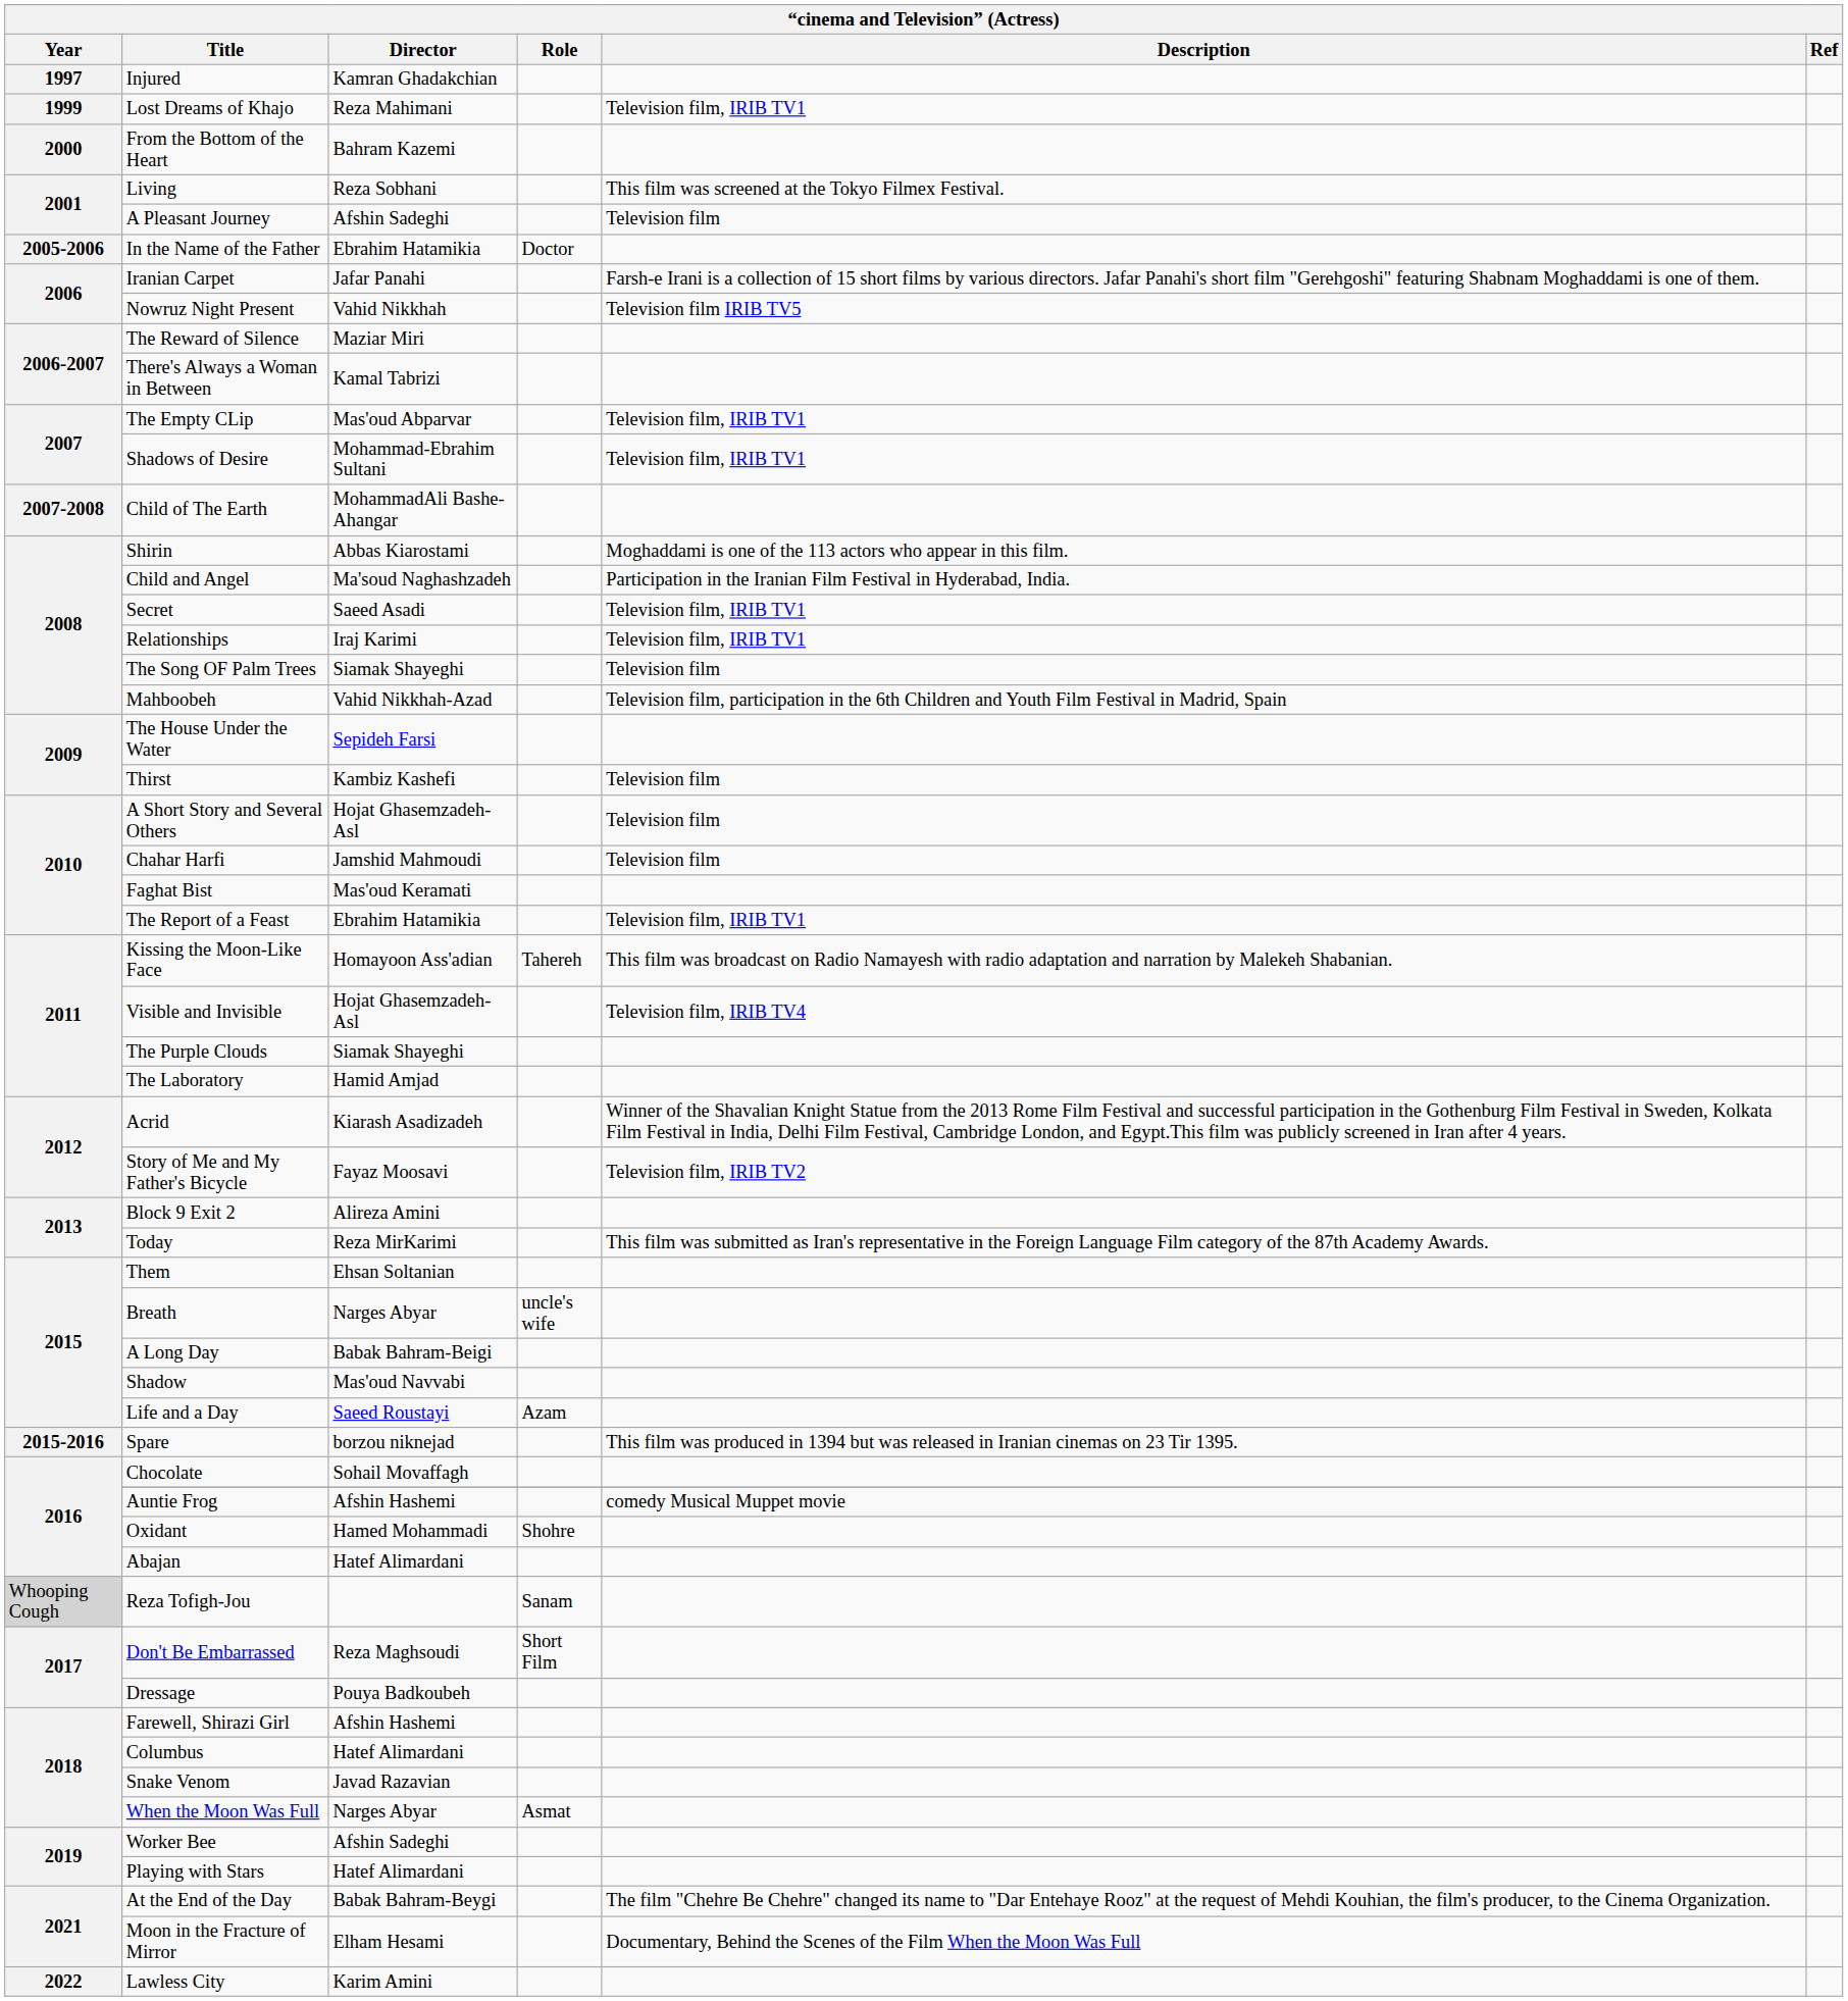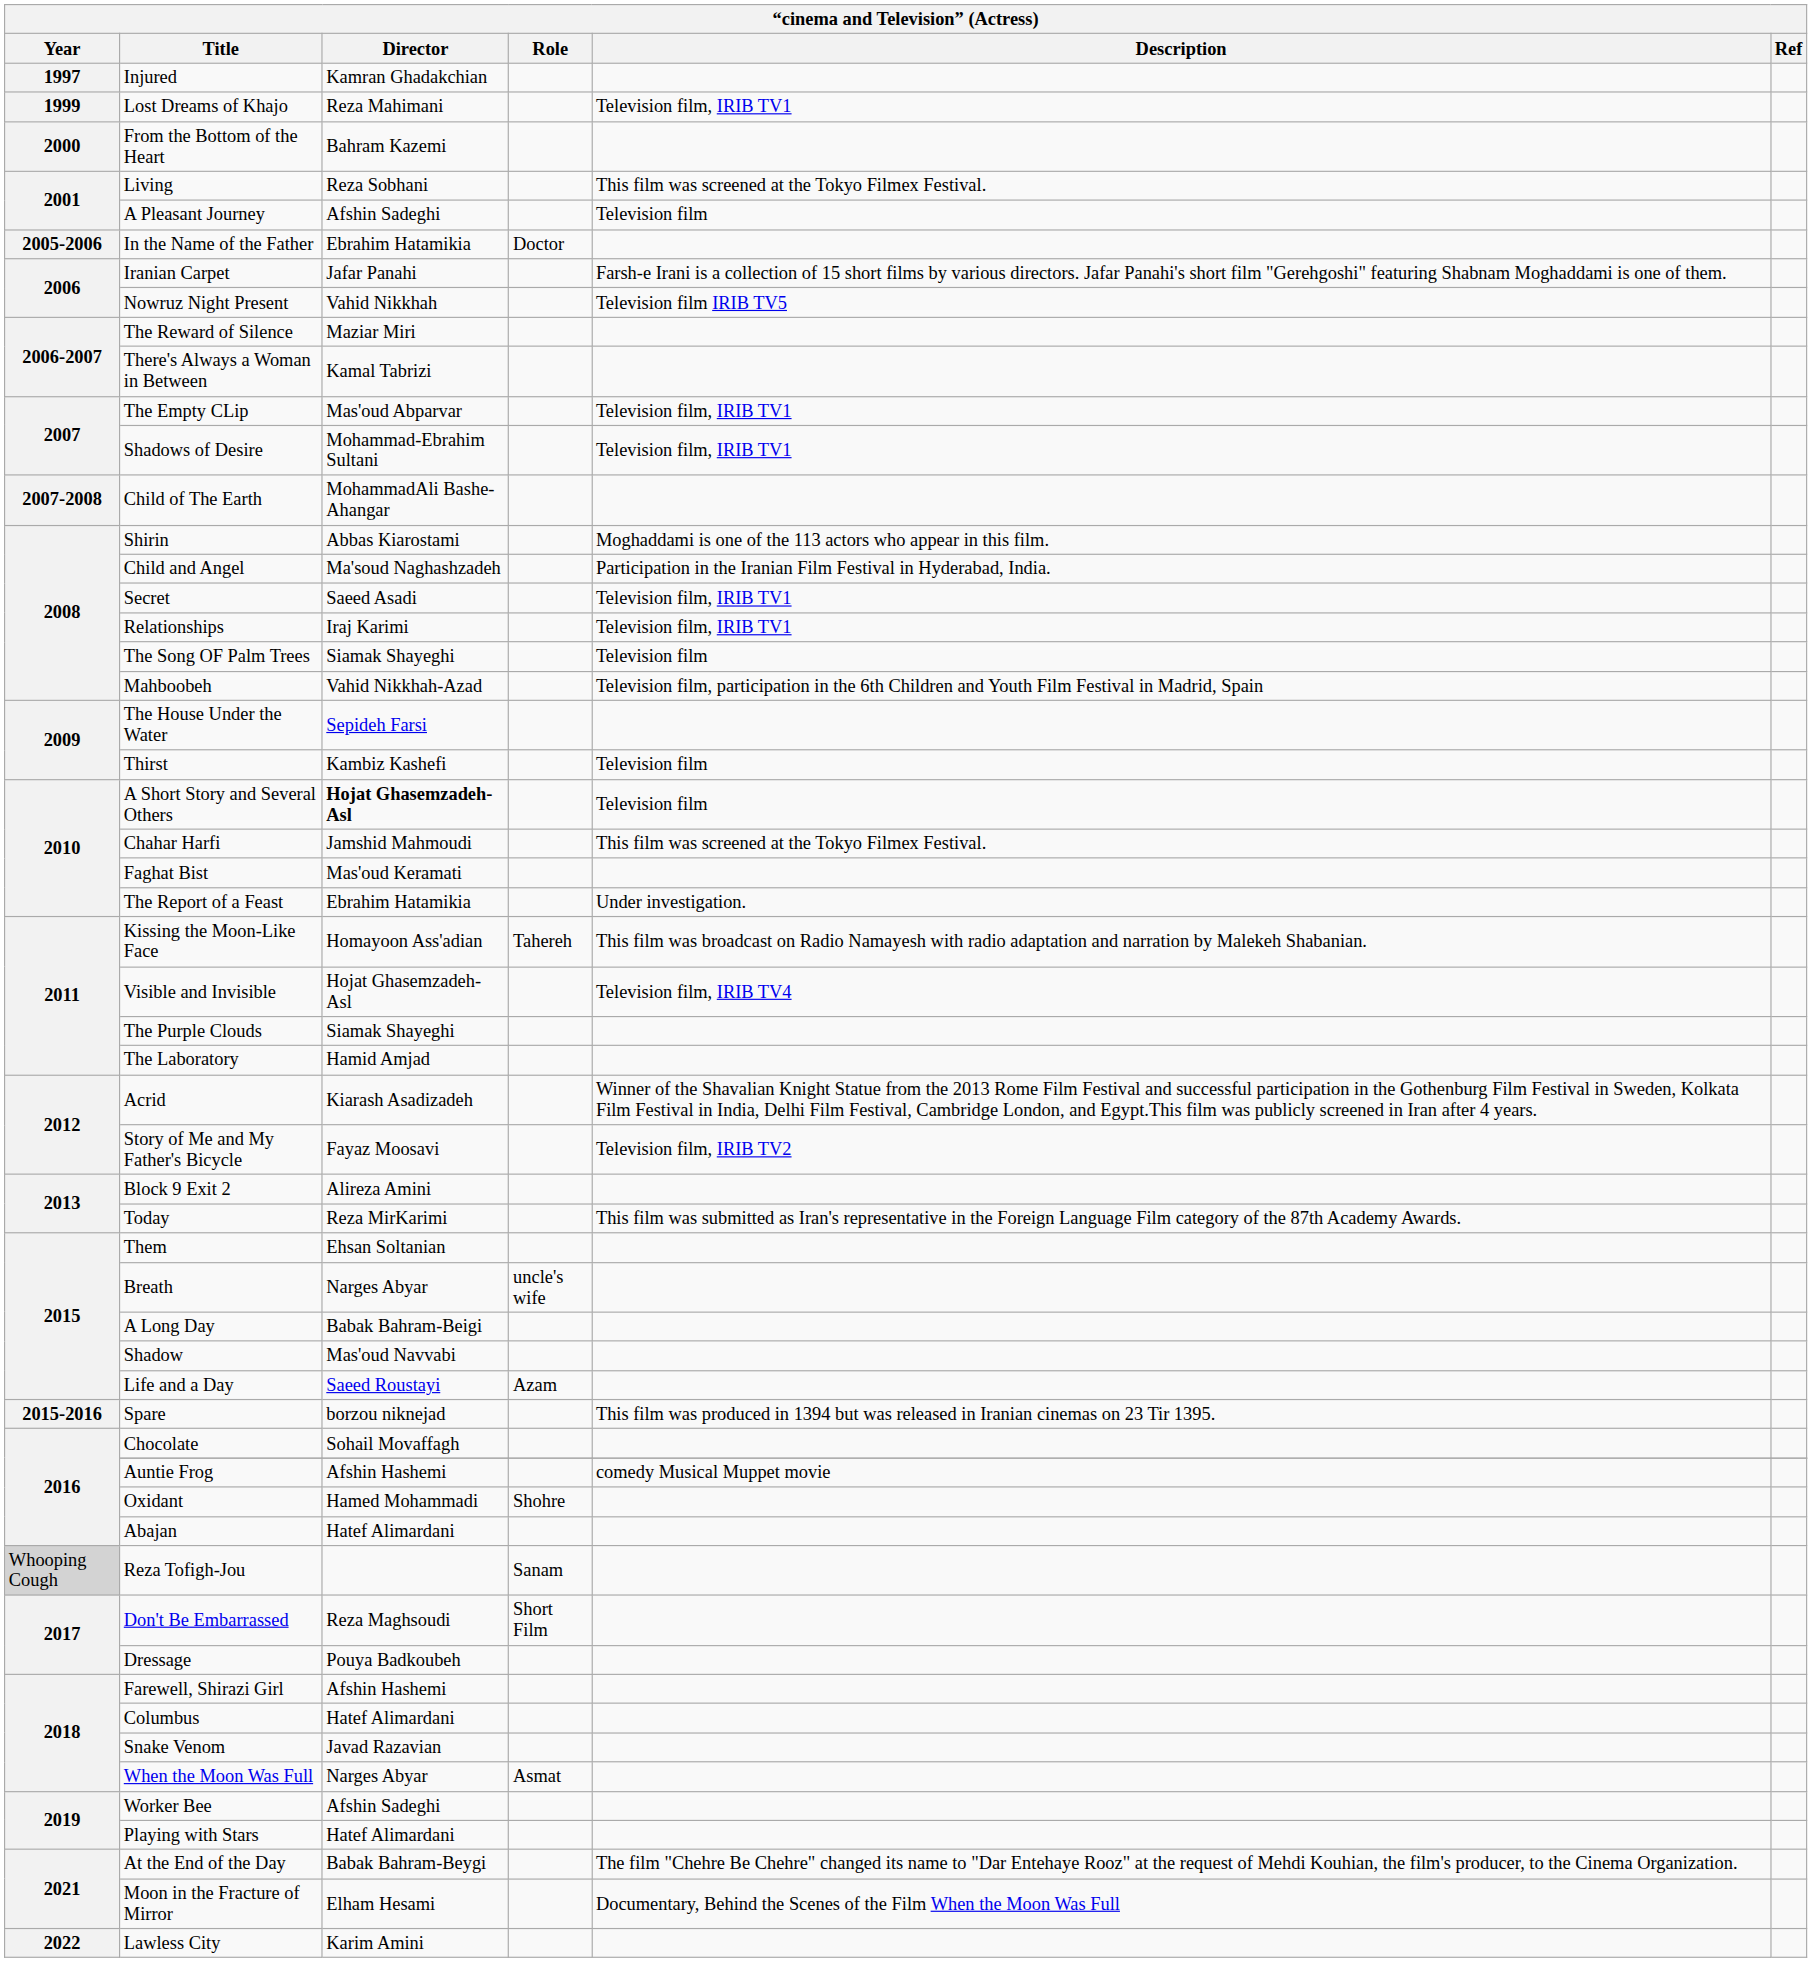 <table class="wikitable sortable plainrowheaders">
 <tr>
 <th colspan="6">“cinema and Television” (Actress)</th>
 </tr>
 <tr>
 <th scope="col">Year</th>
 <th scope="col">Title</th>
 <th scope="col">Director</th>
 <th scope="col">Role</th>
 <th scope="col" class="unsortable">Description</th>
 <th scope="col" class="unsortable">Ref</th>
 </tr>
 <tr>
 <th>1997</th>
 <td>Injured</td>
 <td>Kamran Ghadakchian</td>
 <td></td>
 <td></td>
 <td></td>
 </tr>
 <tr>
 <th>1999</th>
 <td>Lost Dreams of Khajo</td>
 <td>Reza Mahimani</td>
 <td></td>
 <td>Television film, <a href='#'>IRIB TV1</a></td>
 <td></td>
 </tr>
 <tr>
 <th>2000</th>
 <td>From the Bottom of the Heart</td>
 <td>Bahram Kazemi</td>
 <td></td>
 <td></td>
 <td></td>
 </tr>
 <tr>
 <th rowspan="2">2001</th>
 <td>Living</td>
 <td>Reza Sobhani</td>
 <td></td>
 <td>This film was screened at the Tokyo Filmex Festival.</td>
 <td></td>
 </tr>
 <tr>
 <td>A Pleasant Journey</td>
 <td>Afshin Sadeghi</td>
 <td></td>
 <td>Television film</td>
 <td></td>
 </tr>
 <tr>
 <th>2005-2006</th>
 <td>In the Name of the Father</td>
 <td>Ebrahim Hatamikia</td>
 <td>Doctor</td>
 <td></td>
 <td></td>
 </tr>
 <tr>
 <th rowspan="2">2006</th>
 <td>Iranian Carpet</td>
 <td>Jafar Panahi</td>
 <td></td>
 <td>Farsh-e Irani is a collection of 15 short films by various directors. Jafar Panahi's short film "Gerehgoshi" featuring Shabnam Moghaddami is one of them.</td>
 <td></td>
 </tr>
 <tr>
 <td>Nowruz Night Present</td>
 <td>Vahid Nikkhah</td>
 <td></td>
 <td>Television film <a href='#'>IRIB TV5</a></td>
 <td></td>
 </tr>
 <tr>
 <th rowspan="2">2006-2007</th>
 <td>The Reward of Silence</td>
 <td>Maziar Miri</td>
 <td></td>
 <td></td>
 <td></td>
 </tr>
 <tr>
 <td>There's Always a Woman in Between</td>
 <td>Kamal Tabrizi</td>
 <td></td>
 <td></td>
 <td></td>
 </tr>
 <tr>
 <th rowspan="2">2007</th>
 <td>The Empty CLip</td>
 <td>Mas'oud Abparvar</td>
 <td></td>
 <td>Television film, <a href='#'>IRIB TV1</a></td>
 <td></td>
 </tr>
 <tr>
 <td>Shadows of Desire</td>
 <td>Mohammad-Ebrahim Sultani</td>
 <td></td>
 <td>Television film, <a href='#'>IRIB TV1</a></td>
 <td></td>
 </tr>
 <tr>
 <th>2007-2008</th>
 <td>Child of The Earth</td>
 <td>MohammadAli Bashe-Ahangar</td>
 <td></td>
 <td></td>
 <td></td>
 </tr>
 <tr>
 <th rowspan="6">2008</th>
 <td>Shirin</td>
 <td>Abbas Kiarostami</td>
 <td></td>
 <td>Moghaddami is one of the 113 actors who appear in this film.</td>
 <td></td>
 </tr>
 <tr>
 <td>Child and Angel</td>
 <td>Ma'soud Naghashzadeh</td>
 <td></td>
 <td>Participation in the Iranian Film Festival in Hyderabad, India.</td>
 <td></td>
 </tr>
 <tr>
 <td>Secret</td>
 <td>Saeed Asadi</td>
 <td></td>
 <td>Television film, <a href='#'>IRIB TV1</a></td>
 <td></td>
 </tr>
 <tr>
 <td>Relationships</td>
 <td>Iraj Karimi</td>
 <td></td>
 <td>Television film, <a href='#'>IRIB TV1</a></td>
 <td></td>
 </tr>
 <tr>
 <td>The Song OF Palm Trees</td>
 <td>Siamak Shayeghi</td>
 <td></td>
 <td>Television film</td>
 <td></td>
 </tr>
 <tr>
 <td>Mahboobeh</td>
 <td>Vahid Nikkhah-Azad</td>
 <td></td>
 <td>Television film, participation in the 6th Children and Youth Film Festival in Madrid, Spain</td>
 <td></td>
 </tr>
 <tr>
 <th rowspan="2">2009</th>
 <td>The House Under the Water</td>
 <td><a href='#'>Sepideh Farsi</a></td>
 <td></td>
 <td></td>
 <td></td>
 </tr>
 <tr>
 <td>Thirst</td>
 <td>Kambiz Kashefi</td>
 <td></td>
 <td>Television film</td>
 <td></td>
 </tr>
 <tr>
 <th rowspan="4">2010</th>
 <td>A Short Story and Several Others</td>
-<td>Hojat Ghasemzadeh-Asl</td>
+<td><strong>Hojat Ghasemzadeh-Asl</strong></td>
 <td></td>
 <td>Television film</td>
 <td></td>
 </tr>
 <tr>
 <td>Chahar Harfi</td>
 <td>Jamshid Mahmoudi</td>
 <td></td>
-<td>Television film</td>
+<td>This film was screened at the Tokyo Filmex Festival.</td>
 <td></td>
 </tr>
 <tr>
 <td>Faghat Bist</td>
 <td>Mas'oud Keramati</td>
 <td></td>
 <td></td>
 <td></td>
 </tr>
 <tr>
 <td>The Report of a Feast</td>
 <td>Ebrahim Hatamikia</td>
 <td></td>
-<td>Television film, <a href='#'>IRIB TV1</a></td>
+<td>Under investigation.</td>
 <td></td>
 </tr>
 <tr>
 <th rowspan="4">2011</th>
 <td>Kissing the Moon-Like Face</td>
 <td>Homayoon Ass'adian</td>
 <td>Tahereh</td>
 <td>This film was broadcast on Radio Namayesh with radio adaptation and narration by Malekeh Shabanian.</td>
 <td></td>
 </tr>
 <tr>
 <td>Visible and Invisible</td>
 <td>Hojat Ghasemzadeh-Asl</td>
 <td></td>
 <td>Television film, <a href='#'>IRIB TV4</a></td>
 <td></td>
 </tr>
 <tr>
 <td>The Purple Clouds</td>
 <td>Siamak Shayeghi</td>
 <td></td>
 <td></td>
 <td></td>
 </tr>
 <tr>
 <td>The Laboratory</td>
 <td>Hamid Amjad</td>
 <td></td>
 <td></td>
 <td></td>
 </tr>
 <tr>
 <th rowspan="2">2012</th>
 <td>Acrid</td>
 <td>Kiarash Asadizadeh</td>
 <td></td>
 <td>Winner of the Shavalian Knight Statue from the 2013 Rome Film Festival and successful participation in the Gothenburg Film Festival in Sweden, Kolkata Film Festival in India, Delhi Film Festival, Cambridge London, and Egypt.This film was publicly screened in Iran after 4 years.</td>
 <td></td>
 </tr>
 <tr>
 <td>Story of Me and My Father's Bicycle</td>
 <td>Fayaz Moosavi</td>
 <td></td>
 <td>Television film, <a href='#'>IRIB TV2</a></td>
 <td></td>
 </tr>
 <tr>
 <th rowspan="2">2013</th>
 <td>Block 9 Exit 2</td>
 <td>Alireza Amini</td>
 <td></td>
 <td></td>
 <td></td>
 </tr>
 <tr>
 <td>Today</td>
 <td>Reza MirKarimi</td>
 <td></td>
 <td>This film was submitted as Iran's representative in the Foreign Language Film category of the 87th Academy Awards.</td>
 <td></td>
 </tr>
 <tr>
 <th rowspan="5">2015</th>
 <td>Them</td>
 <td>Ehsan Soltanian</td>
 <td></td>
 <td></td>
 <td></td>
 </tr>
 <tr>
 <td>Breath</td>
 <td>Narges Abyar</td>
 <td>uncle's wife</td>
 <td></td>
 <td></td>
 </tr>
 <tr>
 <td>A Long Day</td>
 <td>Babak Bahram-Beigi</td>
 <td></td>
 <td></td>
 <td></td>
 </tr>
 <tr>
 <td>Shadow</td>
 <td>Mas'oud Navvabi</td>
 <td></td>
 <td></td>
 <td></td>
 </tr>
 <tr>
 <td>Life and a Day</td>
 <td><a href='#'>Saeed Roustayi</a></td>
 <td>Azam</td>
 <td></td>
 <td></td>
 </tr>
 <tr>
 <th>2015-2016</th>
 <td>Spare</td>
 <td>borzou niknejad</td>
 <td></td>
 <td>This film was produced in 1394 but was released in Iranian cinemas on 23 Tir 1395.</td>
 <td></td>
 </tr>
 <tr>
 <th rowspan="5">2016</th>
 <td>Chocolate</td>
 <td>Sohail Movaffagh</td>
 <td></td>
 <td></td>
 <td></td>
 </tr>
 <tr>
 </tr>
 <tr>
 <td>Auntie Frog</td>
 <td>Afshin Hashemi</td>
 <td></td>
 <td>comedy Musical Muppet movie</td>
 <td></td>
 </tr>
 <tr>
 <td>Oxidant</td>
 <td>Hamed Mohammadi</td>
 <td>Shohre</td>
 <td></td>
 <td></td>
 </tr>
 <tr>
 <td>Abajan</td>
 <td>Hatef Alimardani</td>
 <td></td>
 <td></td>
 <td></td>
 </tr>
 <tr>
 <td style="background: lightgrey;">Whooping Cough</td>
 <td>Reza Tofigh-Jou</td>
 <td></td>
 <td>Sanam</td>
 <td></td>
 </tr>
 <tr>
 <th rowspan="2">2017</th>
 <td><a href='#'>Don't Be Embarrassed</a></td>
 <td>Reza Maghsoudi</td>
 <td>Short Film</td>
 <td></td>
 <td></td>
 </tr>
 <tr>
 <td>Dressage</td>
 <td>Pouya Badkoubeh</td>
 <td></td>
 <td></td>
 <td></td>
 </tr>
 <tr>
 <th rowspan="4">2018</th>
 <td>Farewell, Shirazi Girl</td>
 <td>Afshin Hashemi</td>
 <td></td>
 <td></td>
 <td></td>
 </tr>
 <tr>
 <td>Columbus</td>
 <td>Hatef Alimardani</td>
 <td></td>
 <td></td>
 <td></td>
 </tr>
 <tr>
 <td>Snake Venom</td>
 <td>Javad Razavian</td>
 <td></td>
 <td></td>
 <td></td>
 </tr>
 <tr>
 <td><a href='#'>When the Moon Was Full</a></td>
 <td>Narges Abyar</td>
 <td>Asmat</td>
 <td></td>
 <td></td>
 </tr>
 <tr>
 <th rowspan="2">2019</th>
 <td>Worker Bee</td>
 <td>Afshin Sadeghi</td>
 <td></td>
 <td></td>
 <td></td>
 </tr>
 <tr>
 <td>Playing with Stars</td>
 <td>Hatef Alimardani</td>
 <td></td>
 <td></td>
 <td></td>
 </tr>
 <tr>
 <th rowspan="2">2021</th>
 <td>At the End of the Day</td>
 <td>Babak Bahram-Beygi</td>
 <td></td>
 <td>The film "Chehre Be Chehre" changed its name to "Dar Entehaye Rooz" at the request of Mehdi Kouhian, the film's producer, to the Cinema Organization.</td>
 <td></td>
 </tr>
 <tr>
 <td>Moon in the Fracture of Mirror</td>
 <td>Elham Hesami</td>
 <td></td>
 <td>Documentary, Behind the Scenes of the Film <a href='#'>When the Moon Was Full</a></td>
 <td></td>
 </tr>
 <tr>
 <th>2022</th>
 <td>Lawless City</td>
 <td>Karim Amini</td>
 <td></td>
 <td></td>
 <td></td>
 </tr>
 </table>
